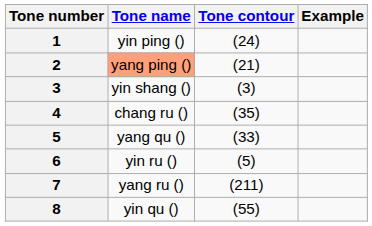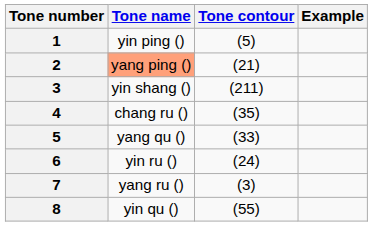 <table class="wikitable" style="text-align:center; margin:1em auto 1em auto">
 <tr>
 <th>Tone number</th>
 <th><a href='#'>Tone name</a></th>
 <th><a href='#'>Tone contour</a></th>
 <th>Example</th>
 </tr>
 <tr>
 <th>1</th>
 <td>yin ping ()</td>
-<td> (24)</td>
+<td> (5)</td>
 <td></td>
 </tr>
 <tr>
 <th>2</th>
 <td style="background: lightsalmon;">yang ping ()</td>
 <td> (21)</td>
 <td></td>
 </tr>
 <tr>
 <th>3</th>
 <td>yin shang ()</td>
-<td> (3)</td>
+<td> (211)</td>
 <td></td>
 </tr>
 <tr>
 <th>4</th>
 <td>chang ru ()</td>
 <td> (35)</td>
 <td></td>
 </tr>
 <tr>
 <th>5</th>
 <td>yang qu ()</td>
 <td> (33)</td>
 <td></td>
 </tr>
 <tr>
 <th>6</th>
 <td>yin ru ()</td>
-<td> (5)</td>
+<td> (24)</td>
 <td></td>
 </tr>
 <tr>
 <th>7</th>
 <td>yang ru ()</td>
-<td> (211)</td>
+<td> (3)</td>
 <td></td>
 </tr>
 <tr>
 <th>8</th>
 <td>yin qu ()</td>
 <td> (55)</td>
 <td></td>
 </tr>
 </table>
